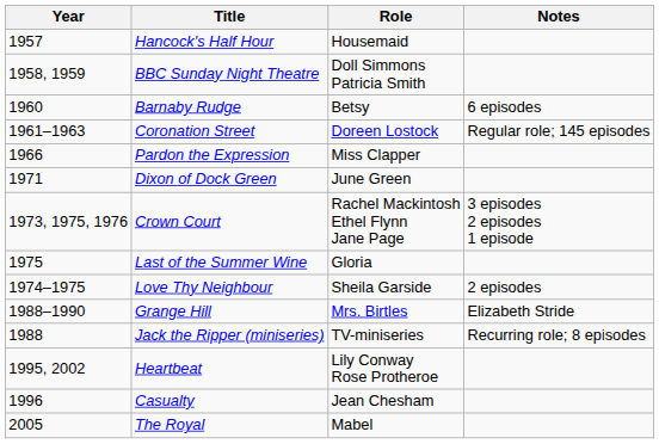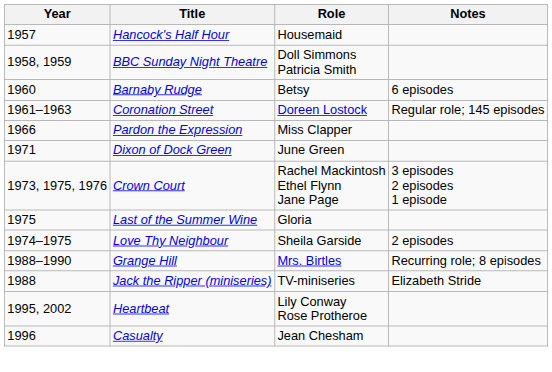 <table class= "wikitable">
 <tr>
 <th>Year</th>
 <th>Title</th>
 <th>Role</th>
 <th>Notes</th>
 </tr>
 <tr>
 <td>1957</td>
 <td><em><a href='#'>Hancock's Half Hour</a></em></td>
 <td>Housemaid</td>
 <td></td>
 </tr>
 <tr>
 <td>1958, 1959</td>
 <td><em><a href='#'>BBC Sunday Night Theatre</a></em></td>
 <td>Doll Simmons<br>Patricia Smith</td>
 <td></td>
 </tr>
 <tr>
 <td>1960</td>
 <td><em><a href='#'>Barnaby Rudge</a></em></td>
 <td>Betsy</td>
 <td>6 episodes</td>
 </tr>
 <tr>
 <td>1961–1963</td>
 <td><em><a href='#'>Coronation Street</a></em></td>
 <td><a href='#'>Doreen Lostock</a></td>
 <td>Regular role; 145 episodes</td>
 </tr>
 <tr>
 <td>1966</td>
 <td><em><a href='#'>Pardon the Expression</a></em></td>
 <td>Miss Clapper</td>
 <td></td>
 </tr>
 <tr>
 <td>1971</td>
 <td><em><a href='#'>Dixon of Dock Green</a></em></td>
 <td>June Green</td>
 <td></td>
 </tr>
 <tr>
 <td>1973, 1975, 1976</td>
 <td><em><a href='#'>Crown Court</a></em></td>
 <td>Rachel Mackintosh<br>Ethel Flynn<br>Jane Page</td>
 <td>3 episodes<br>2 episodes<br>1 episode</td>
 </tr>
 <tr>
 <td>1975</td>
 <td><em><a href='#'>Last of the Summer Wine</a></em></td>
 <td>Gloria</td>
 <td></td>
 </tr>
 <tr>
 <td>1974–1975</td>
 <td><em><a href='#'>Love Thy Neighbour</a></em></td>
 <td>Sheila Garside</td>
 <td>2 episodes</td>
 </tr>
 <tr>
 <td>1988–1990</td>
 <td><em><a href='#'>Grange Hill</a></em></td>
 <td><a href='#'>Mrs. Birtles</a></td>
-<td>Elizabeth Stride</td>
+<td>Recurring role; 8 episodes</td>
 </tr>
 <tr>
 <td>1988</td>
 <td><em><a href='#'>Jack the Ripper (miniseries)</a></em></td>
 <td>TV-miniseries</td>
-<td>Recurring role; 8 episodes</td>
+<td>Elizabeth Stride</td>
 </tr>
 <tr>
 <td>1995, 2002</td>
 <td><em><a href='#'>Heartbeat</a></em></td>
 <td>Lily Conway<br>Rose Protheroe</td>
 </tr>
 <tr>
 <td>1996</td>
 <td><em><a href='#'>Casualty</a></em></td>
 <td>Jean Chesham</td>
 <td></td>
 </tr>
-<tr>
-<td>2005</td>
-<td><em><a href='#'>The Royal</a></em></td>
-<td>Mabel</td>
-<td></td>
-</tr>
 </table>
